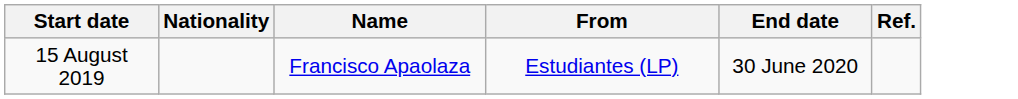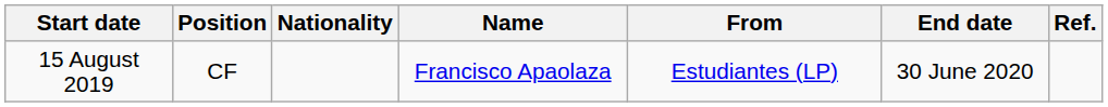 <table class="wikitable" style="text-align:center; font-size:90%; ">
 <tr>
 <th style="background:#; color:#; width:100px;">Start date</th>
+<th style="background:#; color:#; width:50px;">Position</th>
 <th style="background:#; color:#; width:50px;">Nationality</th>
 <th style="background:#; color:#; width:140px;">Name</th>
 <th style="background:#; color:#; width:155px;">From</th>
 <th style="background:#; color:#; width:100px;">End date</th>
 <th style="background:#; color:#; width:25px;">Ref.</th>
 </tr>
 <tr>
 <td>15 August 2019</td>
+<td>CF</td>
 <td></td>
 <td><a href='#'>Francisco Apaolaza</a></td>
 <td> <a href='#'>Estudiantes (LP)</a></td>
 <td>30 June 2020</td>
 <td></td>
 </tr>
 </table>
